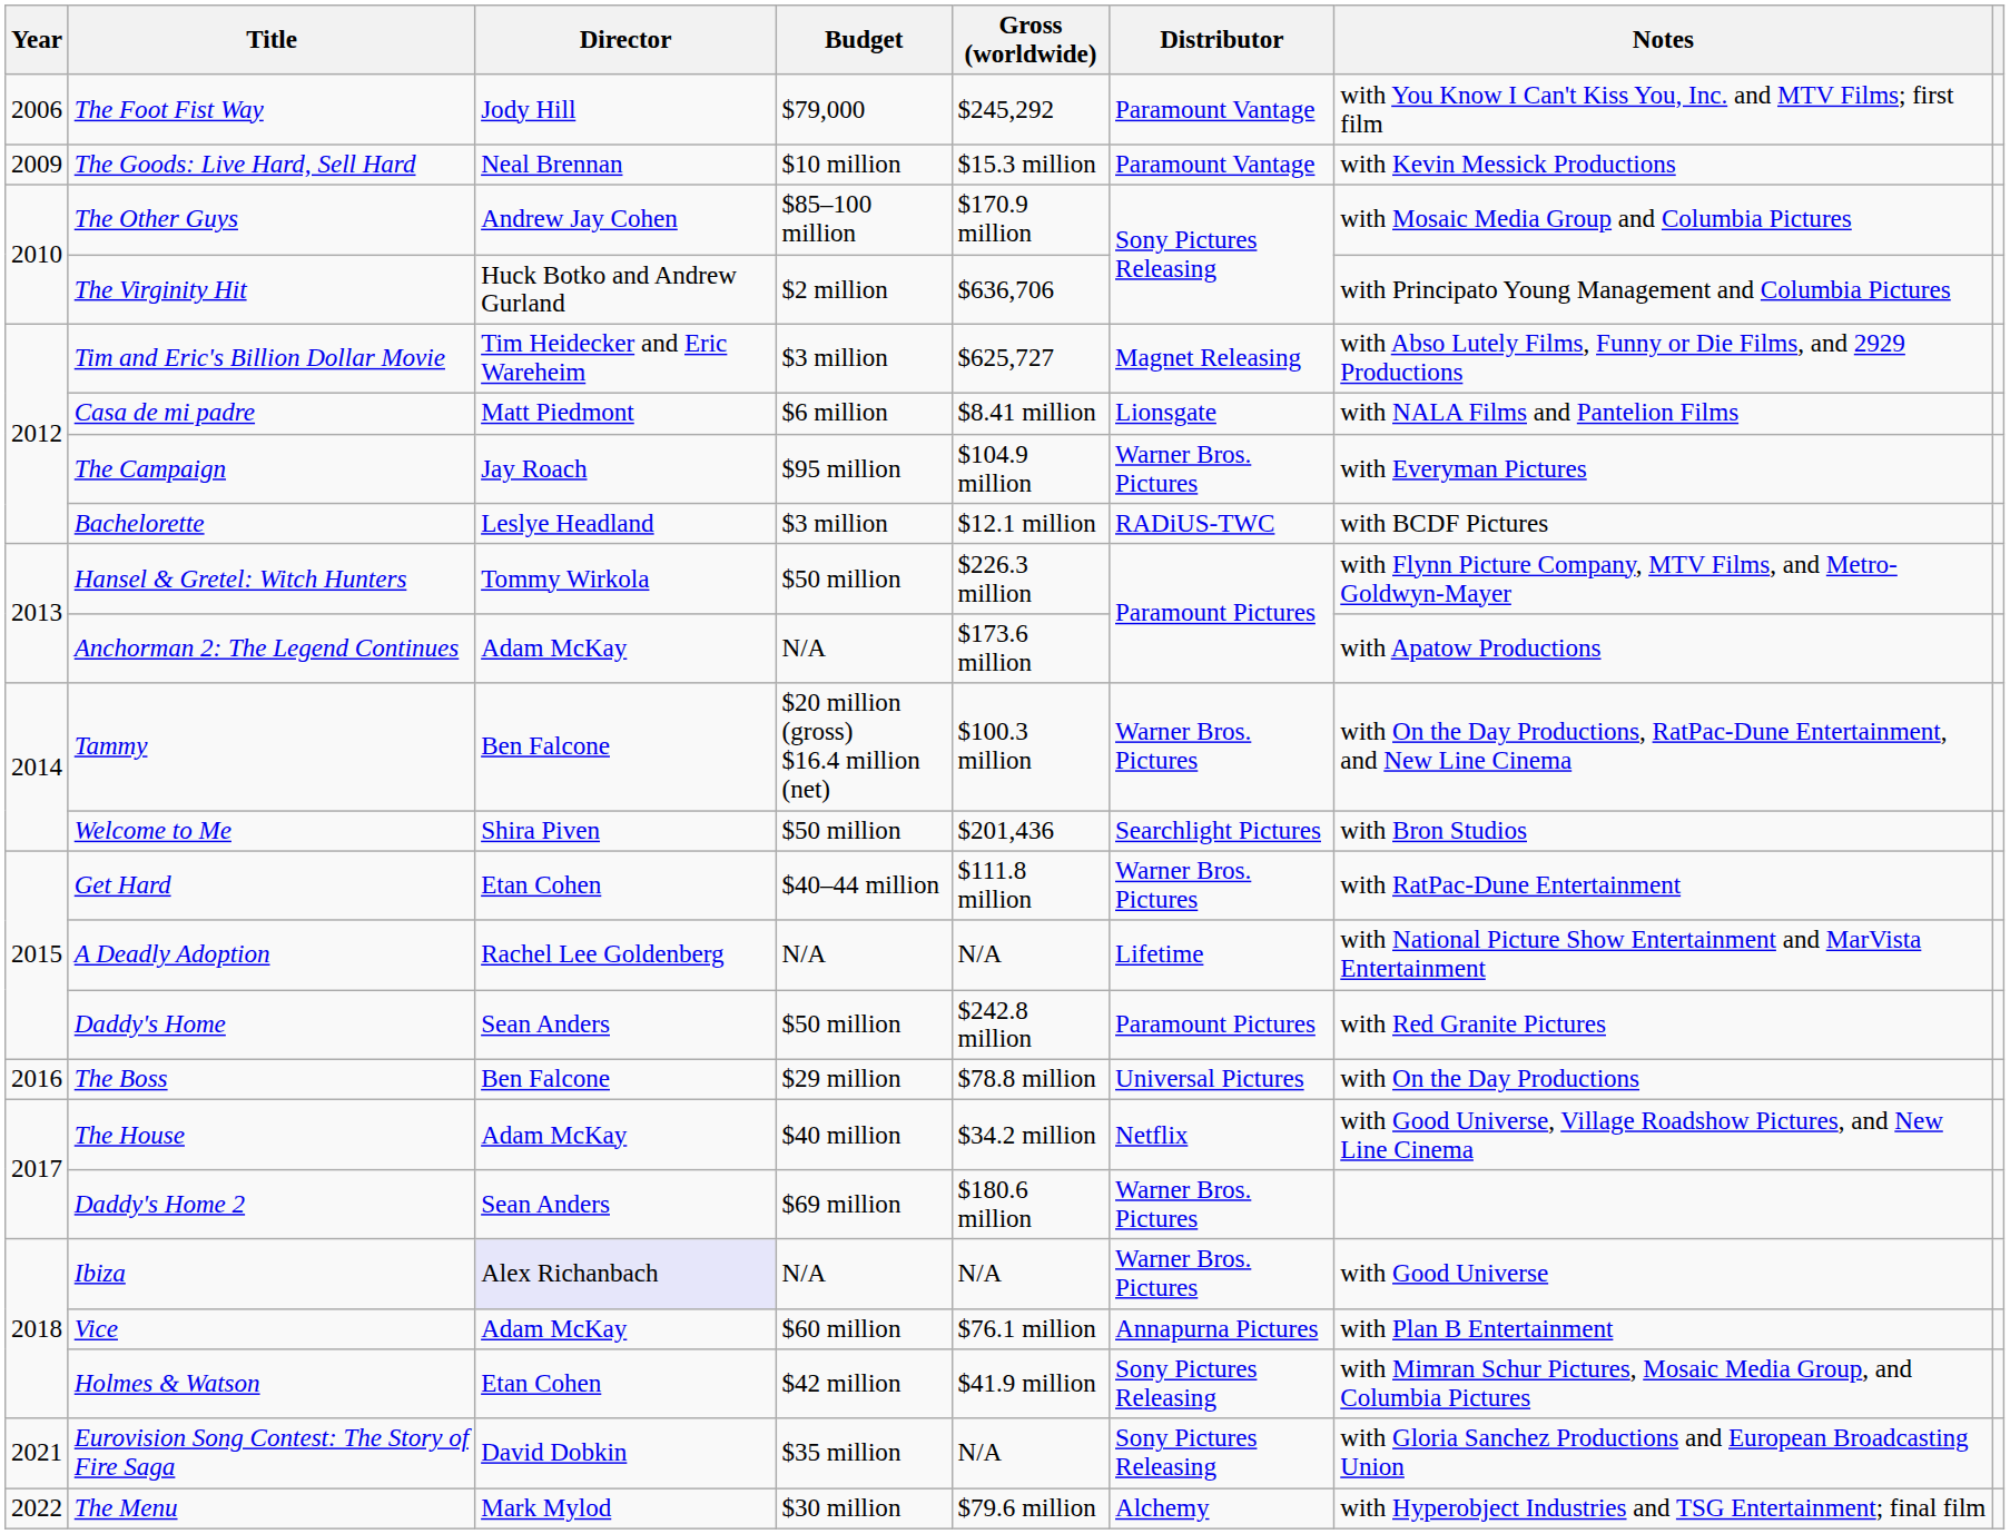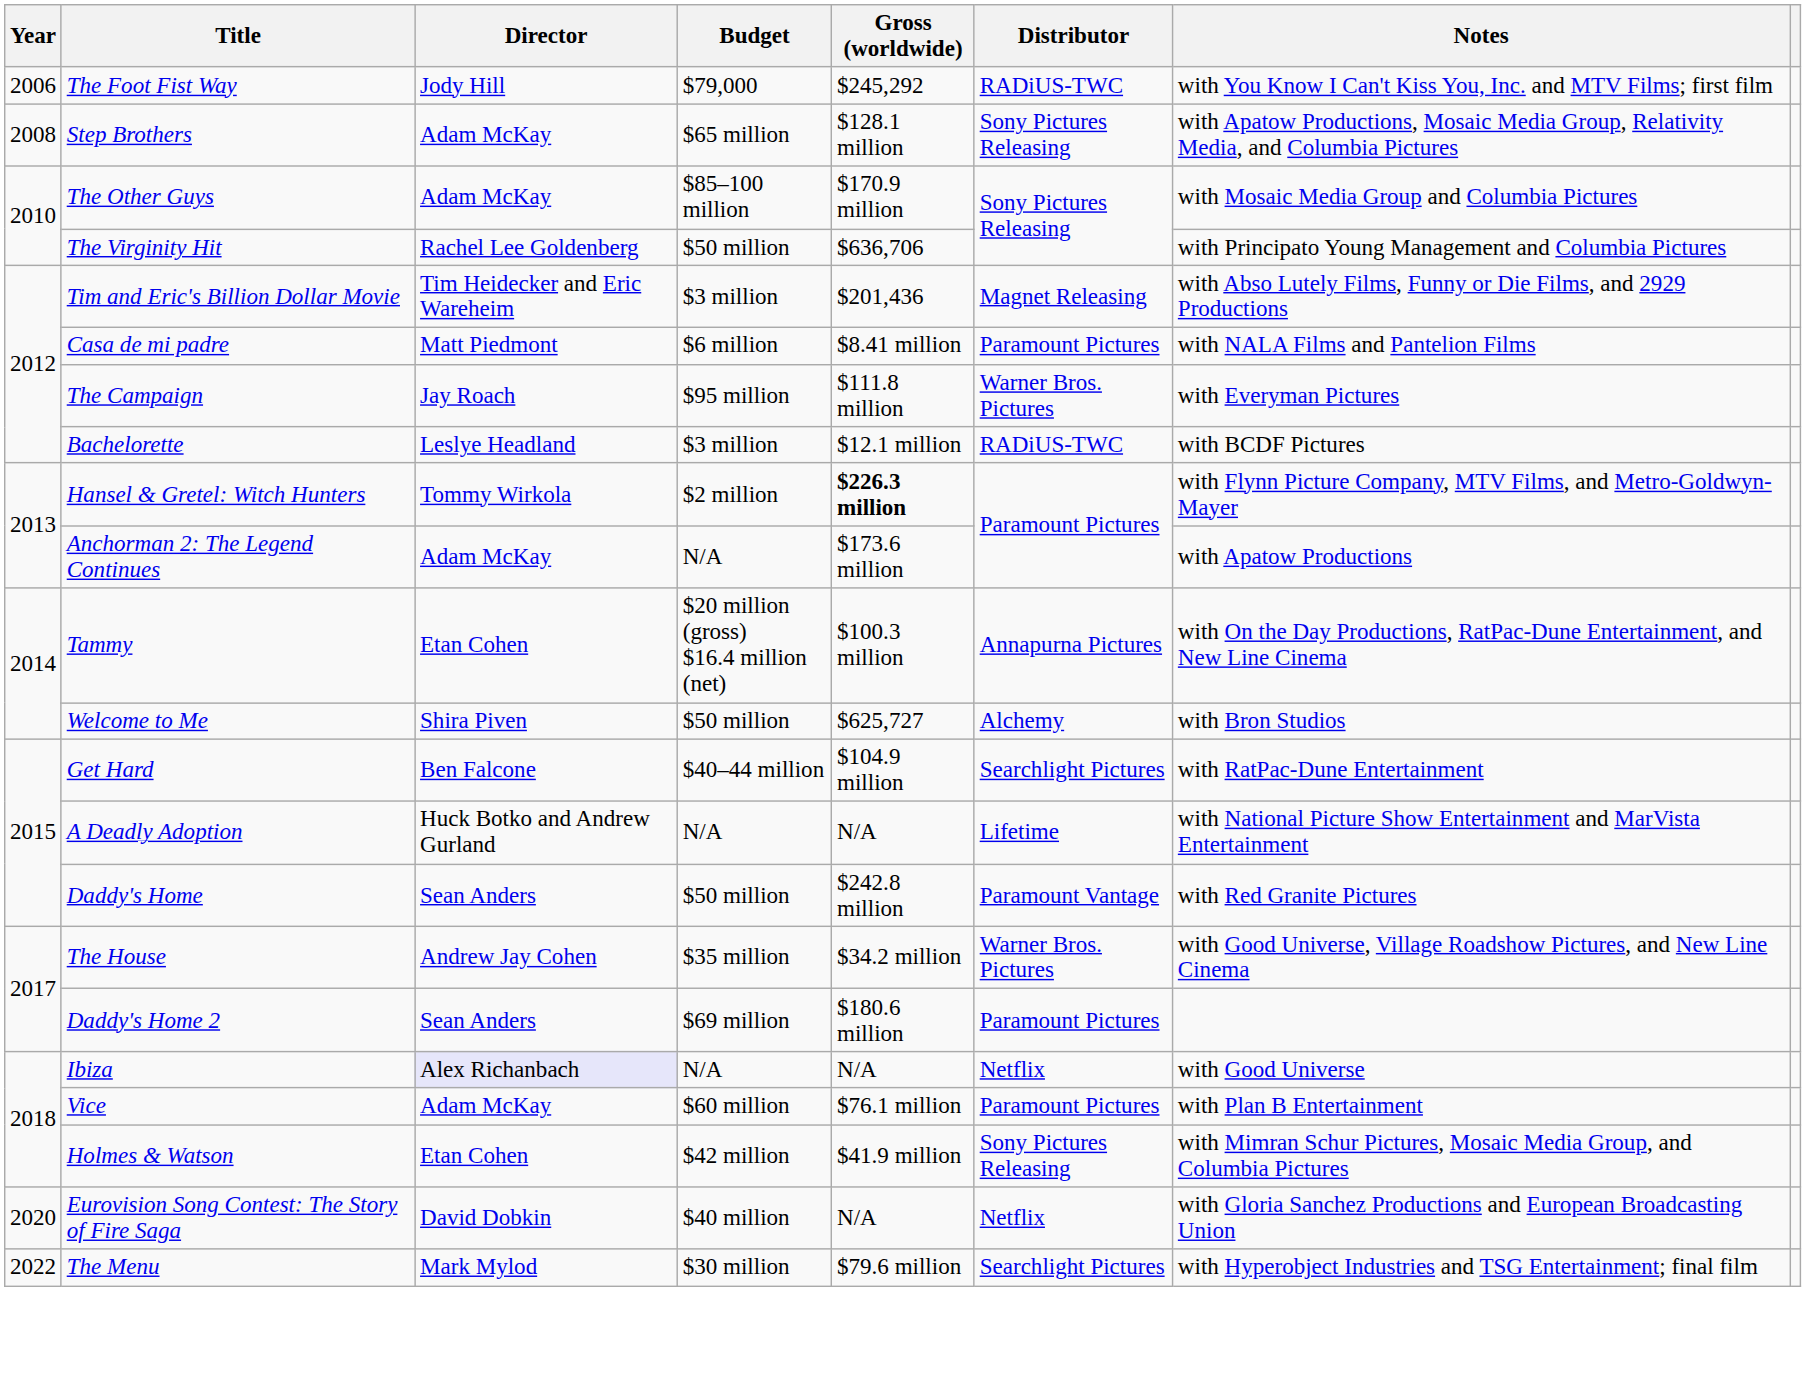 <table class="wikitable sortable">
 <tr>
 <th>Year</th>
 <th>Title</th>
 <th>Director</th>
 <th>Budget</th>
 <th>Gross<br>(worldwide)</th>
 <th>Distributor</th>
 <th class="unsortable">Notes</th>
 <th class="unsortable"></th>
 </tr>
 <tr>
 <td>2006</td>
 <td><em><a href='#'>The Foot Fist Way</a></em></td>
 <td><a href='#'>Jody Hill</a></td>
 <td>$79,000</td>
 <td>$245,292</td>
-<td><a href='#'>Paramount Vantage</a></td>
+<td><a href='#'>RADiUS-TWC</a></td>
 <td>with <a href='#'>You Know I Can't Kiss You, Inc.</a> and <a href='#'>MTV Films</a>; first film</td>
 <td></td>
 </tr>
 <tr>
-<td>2009</td>
-<td><em><a href='#'>The Goods: Live Hard, Sell Hard</a></em></td>
-<td><a href='#'>Neal Brennan</a></td>
-<td>$10 million</td>
-<td>$15.3 million</td>
-<td><a href='#'>Paramount Vantage</a></td>
-<td>with <a href='#'>Kevin Messick Productions</a></td>
+<td>2008</td>
+<td><em><a href='#'>Step Brothers</a></em></td>
+<td><a href='#'>Adam McKay</a></td>
+<td>$65 million</td>
+<td>$128.1 million</td>
+<td><a href='#'>Sony Pictures Releasing</a></td>
+<td>with <a href='#'>Apatow Productions</a>, <a href='#'>Mosaic Media Group</a>, <a href='#'>Relativity Media</a>, and <a href='#'>Columbia Pictures</a></td>
 <td></td>
 </tr>
 <tr>
 <td rowspan="2">2010</td>
 <td><em><a href='#'>The Other Guys</a></em></td>
-<td><a href='#'>Andrew Jay Cohen</a></td>
+<td><a href='#'>Adam McKay</a></td>
 <td>$85–100 million</td>
 <td>$170.9 million</td>
 <td rowspan="2"><a href='#'>Sony Pictures Releasing</a></td>
 <td>with <a href='#'>Mosaic Media Group</a> and <a href='#'>Columbia Pictures</a></td>
 <td></td>
 </tr>
 <tr>
 <td><em><a href='#'>The Virginity Hit</a></em></td>
-<td>Huck Botko and Andrew Gurland</td>
-<td>$2 million</td>
+<td><a href='#'>Rachel Lee Goldenberg</a></td>
+<td>$50 million</td>
 <td>$636,706</td>
 <td>with Principato Young Management and <a href='#'>Columbia Pictures</a></td>
 <td></td>
 </tr>
 <tr>
 <td rowspan="4">2012</td>
 <td><em><a href='#'>Tim and Eric's Billion Dollar Movie</a></em></td>
 <td><a href='#'>Tim Heidecker</a> and <a href='#'>Eric Wareheim</a></td>
 <td>$3 million</td>
-<td>$625,727</td>
+<td>$201,436</td>
 <td><a href='#'>Magnet Releasing</a></td>
 <td>with <a href='#'>Abso Lutely Films</a>, <a href='#'>Funny or Die Films</a>, and <a href='#'>2929 Productions</a></td>
 <td></td>
 </tr>
 <tr>
 <td><em><a href='#'>Casa de mi padre</a></em></td>
 <td><a href='#'>Matt Piedmont</a></td>
 <td>$6 million</td>
 <td>$8.41 million</td>
-<td><a href='#'>Lionsgate</a></td>
+<td><a href='#'>Paramount Pictures</a></td>
 <td>with <a href='#'>NALA Films</a> and <a href='#'>Pantelion Films</a></td>
 <td></td>
 </tr>
 <tr>
 <td><em><a href='#'>The Campaign</a></em></td>
 <td><a href='#'>Jay Roach</a></td>
 <td>$95 million</td>
-<td>$104.9 million</td>
+<td>$111.8 million</td>
 <td><a href='#'>Warner Bros. Pictures</a></td>
 <td>with <a href='#'>Everyman Pictures</a></td>
 <td></td>
 </tr>
 <tr>
 <td><em><a href='#'>Bachelorette</a></em></td>
 <td><a href='#'>Leslye Headland</a></td>
 <td>$3 million</td>
 <td>$12.1 million</td>
 <td><a href='#'>RADiUS-TWC</a></td>
 <td>with BCDF Pictures</td>
 <td></td>
 </tr>
 <tr>
 <td rowspan="2">2013</td>
 <td><em><a href='#'>Hansel & Gretel: Witch Hunters</a></em></td>
 <td><a href='#'>Tommy Wirkola</a></td>
-<td>$50 million</td>
-<td>$226.3 million</td>
+<td>$2 million</td>
+<td><strong>$226.3 million</strong></td>
 <td rowspan="2"><a href='#'>Paramount Pictures</a></td>
 <td>with <a href='#'>Flynn Picture Company</a>, <a href='#'>MTV Films</a>, and <a href='#'>Metro-Goldwyn-Mayer</a></td>
 <td></td>
 </tr>
 <tr>
 <td><em><a href='#'>Anchorman 2: The Legend Continues</a></em></td>
 <td><a href='#'>Adam McKay</a></td>
 <td>N/A</td>
 <td>$173.6 million</td>
 <td>with <a href='#'>Apatow Productions</a></td>
 <td></td>
 </tr>
 <tr>
 <td rowspan="2">2014</td>
 <td><em><a href='#'>Tammy</a></em></td>
-<td><a href='#'>Ben Falcone</a></td>
+<td><a href='#'>Etan Cohen</a></td>
 <td>$20 million (gross)<br>$16.4 million (net)</td>
 <td>$100.3 million</td>
-<td><a href='#'>Warner Bros. Pictures</a></td>
+<td><a href='#'>Annapurna Pictures</a></td>
 <td>with <a href='#'>On the Day Productions</a>, <a href='#'>RatPac-Dune Entertainment</a>, and <a href='#'>New Line Cinema</a></td>
 <td></td>
 </tr>
 <tr>
 <td><em><a href='#'>Welcome to Me</a></em></td>
 <td><a href='#'>Shira Piven</a></td>
 <td>$50 million</td>
-<td>$201,436</td>
-<td><a href='#'>Searchlight Pictures</a></td>
+<td>$625,727</td>
+<td><a href='#'>Alchemy</a></td>
 <td>with <a href='#'>Bron Studios</a></td>
 <td></td>
 </tr>
 <tr>
 <td rowspan="3">2015</td>
 <td><em><a href='#'>Get Hard</a></em></td>
-<td><a href='#'>Etan Cohen</a></td>
+<td><a href='#'>Ben Falcone</a></td>
 <td>$40–44 million</td>
-<td>$111.8 million</td>
-<td><a href='#'>Warner Bros. Pictures</a></td>
+<td>$104.9 million</td>
+<td><a href='#'>Searchlight Pictures</a></td>
 <td>with <a href='#'>RatPac-Dune Entertainment</a></td>
 <td></td>
 </tr>
 <tr>
 <td><em><a href='#'>A Deadly Adoption</a></em></td>
-<td><a href='#'>Rachel Lee Goldenberg</a></td>
+<td>Huck Botko and Andrew Gurland</td>
 <td>N/A</td>
 <td>N/A</td>
 <td><a href='#'>Lifetime</a></td>
 <td>with <a href='#'>National Picture Show Entertainment</a> and <a href='#'>MarVista Entertainment</a></td>
 <td></td>
 </tr>
 <tr>
 <td><em><a href='#'>Daddy's Home</a></em></td>
 <td><a href='#'>Sean Anders</a></td>
 <td>$50 million</td>
 <td>$242.8 million</td>
-<td><a href='#'>Paramount Pictures</a></td>
+<td><a href='#'>Paramount Vantage</a></td>
 <td>with <a href='#'>Red Granite Pictures</a></td>
-<td></td>
-</tr>
-<tr>
-<td>2016</td>
-<td><em><a href='#'>The Boss</a></em></td>
-<td><a href='#'>Ben Falcone</a></td>
-<td>$29 million</td>
-<td>$78.8 million</td>
-<td><a href='#'>Universal Pictures</a></td>
-<td>with <a href='#'>On the Day Productions</a></td>
 <td></td>
 </tr>
 <tr>
 <td rowspan="2">2017</td>
 <td><em><a href='#'>The House</a></em></td>
-<td><a href='#'>Adam McKay</a></td>
-<td>$40 million</td>
+<td><a href='#'>Andrew Jay Cohen</a></td>
+<td>$35 million</td>
 <td>$34.2 million</td>
-<td><a href='#'>Netflix</a></td>
+<td><a href='#'>Warner Bros. Pictures</a></td>
 <td>with <a href='#'>Good Universe</a>, <a href='#'>Village Roadshow Pictures</a>, and <a href='#'>New Line Cinema</a></td>
 <td></td>
 </tr>
 <tr>
 <td><em><a href='#'>Daddy's Home 2</a></em></td>
 <td><a href='#'>Sean Anders</a></td>
 <td>$69 million</td>
 <td>$180.6 million</td>
-<td><a href='#'>Warner Bros. Pictures</a></td>
+<td><a href='#'>Paramount Pictures</a></td>
 <td></td>
 <td></td>
 </tr>
 <tr>
 <td rowspan="3">2018</td>
 <td><em><a href='#'>Ibiza</a></em></td>
 <td style="background: lavender;">Alex Richanbach</td>
 <td>N/A</td>
 <td>N/A</td>
-<td><a href='#'>Warner Bros. Pictures</a></td>
+<td><a href='#'>Netflix</a></td>
 <td>with <a href='#'>Good Universe</a></td>
 <td></td>
 </tr>
 <tr>
 <td><em><a href='#'>Vice</a></em></td>
 <td><a href='#'>Adam McKay</a></td>
 <td>$60 million</td>
 <td>$76.1 million</td>
-<td><a href='#'>Annapurna Pictures</a></td>
+<td><a href='#'>Paramount Pictures</a></td>
 <td>with <a href='#'>Plan B Entertainment</a></td>
 <td></td>
 </tr>
 <tr>
 <td><em><a href='#'>Holmes & Watson</a></em></td>
 <td><a href='#'>Etan Cohen</a></td>
 <td>$42 million</td>
 <td>$41.9 million</td>
 <td><a href='#'>Sony Pictures Releasing</a></td>
 <td>with <a href='#'>Mimran Schur Pictures</a>, <a href='#'>Mosaic Media Group</a>, and <a href='#'>Columbia Pictures</a></td>
 <td></td>
 </tr>
 <tr>
-<td>2021</td>
+<td>2020</td>
 <td><em><a href='#'>Eurovision Song Contest: The Story of Fire Saga</a></em></td>
 <td><a href='#'>David Dobkin</a></td>
-<td>$35 million</td>
+<td>$40 million</td>
 <td>N/A</td>
-<td><a href='#'>Sony Pictures Releasing</a></td>
+<td><a href='#'>Netflix</a></td>
 <td>with <a href='#'>Gloria Sanchez Productions</a> and <a href='#'>European Broadcasting Union</a></td>
 <td></td>
 </tr>
 <tr>
 <td>2022</td>
 <td><em><a href='#'>The Menu</a></em></td>
 <td><a href='#'>Mark Mylod</a></td>
 <td>$30 million</td>
 <td>$79.6 million</td>
-<td><a href='#'>Alchemy</a></td>
+<td><a href='#'>Searchlight Pictures</a></td>
 <td>with <a href='#'>Hyperobject Industries</a> and <a href='#'>TSG Entertainment</a>; final film</td>
 <td></td>
 </tr>
 </table>
